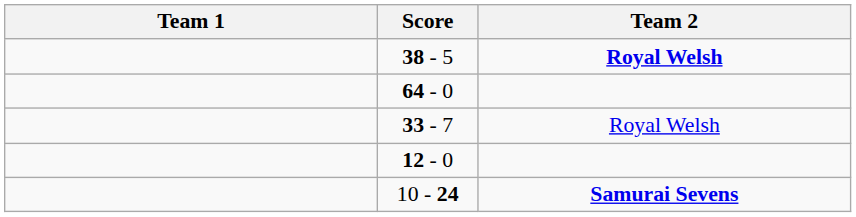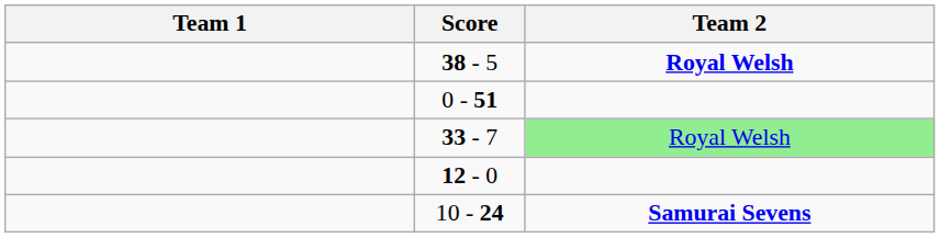 <table class="wikitable" style="text-align: center;">
 <tr>
 <th style="width:200pt;">Team 1</th>
 <th style="width:50pt;">Score</th>
 <th style="width:200pt;">Team 2</th>
 </tr>
 <tr>
 <td><strong></strong></td>
 <td><strong>38</strong> - 5</td>
 <td><strong><a href='#'>Royal Welsh</a></strong></td>
 </tr>
 <tr>
+<td></td>
+<td>0 - <strong>51</strong></td>
 <td><strong></strong></td>
-<td><strong>64</strong> - 0</td>
-<td></td>
 </tr>
 <tr>
 <td><strong></strong></td>
 <td><strong>33</strong> - 7</td>
-<td><a href='#'>Royal Welsh</a></td>
+<td style="background: lightgreen;"><a href='#'>Royal Welsh</a></td>
 </tr>
 <tr>
 <td><strong></strong></td>
 <td><strong>12</strong> - 0</td>
 <td></td>
 </tr>
 <tr>
 <td></td>
 <td>10 - <strong>24</strong></td>
 <td><strong><a href='#'>Samurai Sevens</a></strong></td>
 </tr>
 </table>
